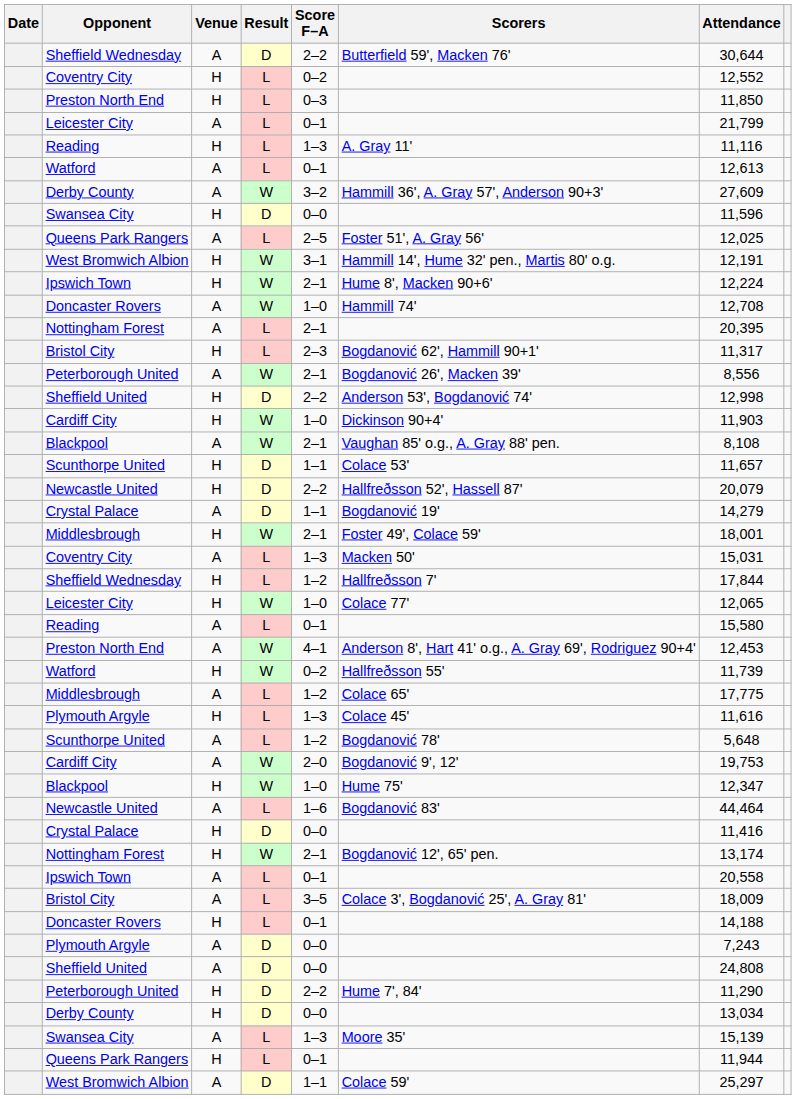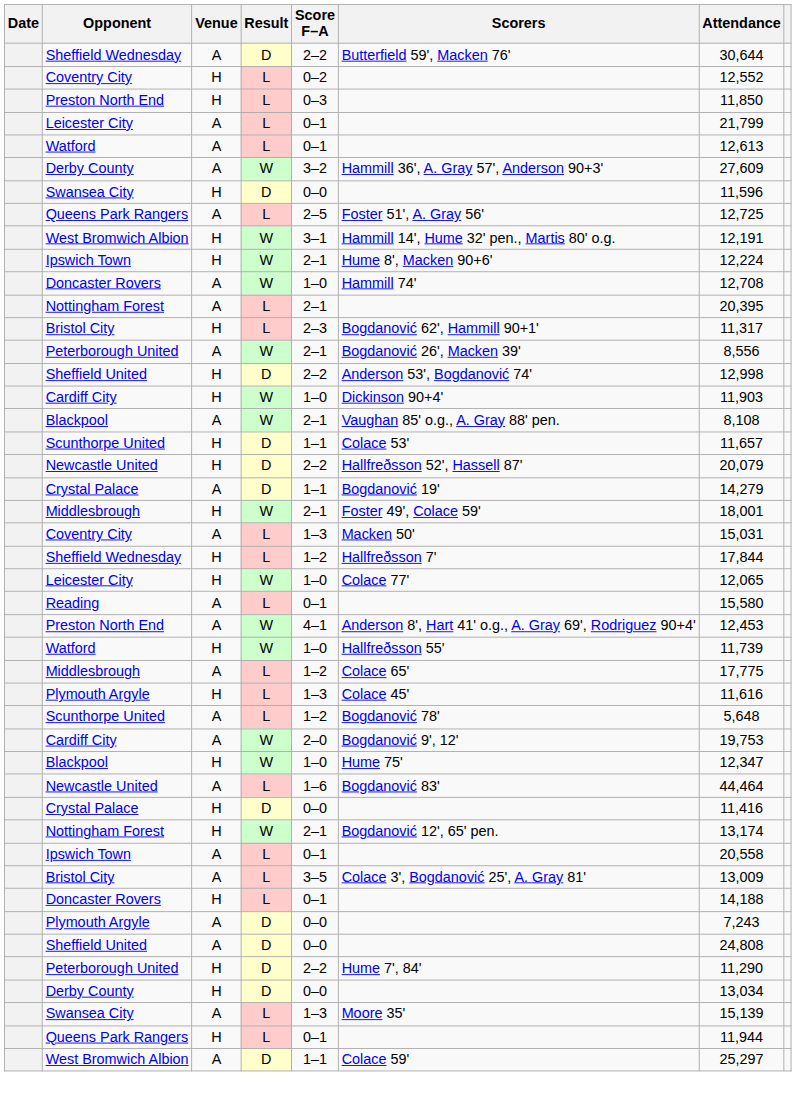 <table class="wikitable plainrowheaders sortable" style="text-align:center">
 <tr>
 <th scope="col">Date</th>
 <th scope="col">Opponent</th>
 <th scope="col">Venue</th>
 <th scope="col">Result</th>
 <th scope="col">Score<br>F–A</th>
 <th scope="col" class="unsortable">Scorers</th>
 <th scope="col">Attendance</th>
 <th scope="col" class="unsortable"></th>
 </tr>
 <tr>
 <th scope=row></th>
 <td align=left><a href='#'>Sheffield Wednesday</a></td>
 <td>A</td>
 <td bgcolor=#FFFFCC>D</td>
 <td>2–2</td>
 <td align=left><a href='#'>Butterfield</a> 59', <a href='#'>Macken</a> 76'</td>
 <td>30,644</td>
 <td></td>
 </tr>
 <tr>
 <th scope=row></th>
 <td align=left><a href='#'>Coventry City</a></td>
 <td>H</td>
 <td bgcolor=#FFCCCC>L</td>
 <td>0–2</td>
 <td></td>
 <td>12,552</td>
 <td></td>
 </tr>
 <tr>
 <th scope=row></th>
 <td align=left><a href='#'>Preston North End</a></td>
 <td>H</td>
 <td bgcolor=#FFCCCC>L</td>
 <td>0–3</td>
 <td></td>
 <td>11,850</td>
 <td></td>
 </tr>
 <tr>
 <th scope=row></th>
 <td align=left><a href='#'>Leicester City</a></td>
 <td>A</td>
 <td bgcolor=#FFCCCC>L</td>
 <td>0–1</td>
 <td></td>
 <td>21,799</td>
 <td></td>
 </tr>
 <tr>
 <th scope=row></th>
-<td align=left><a href='#'>Reading</a></td>
-<td>H</td>
-<td bgcolor=#FFCCCC>L</td>
-<td>1–3</td>
-<td align=left><a href='#'>A. Gray</a> 11'</td>
-<td>11,116</td>
-<td></td>
-</tr>
-<tr>
-<th scope=row></th>
 <td align=left><a href='#'>Watford</a></td>
 <td>A</td>
 <td bgcolor=#FFCCCC>L</td>
 <td>0–1</td>
 <td></td>
 <td>12,613</td>
 <td></td>
 </tr>
 <tr>
 <th scope=row></th>
 <td align=left><a href='#'>Derby County</a></td>
 <td>A</td>
 <td bgcolor=#CCFFCC>W</td>
 <td>3–2</td>
 <td align=left><a href='#'>Hammill</a> 36', <a href='#'>A. Gray</a> 57', <a href='#'>Anderson</a> 90+3'</td>
 <td>27,609</td>
 <td></td>
 </tr>
 <tr>
 <th scope=row></th>
 <td align=left><a href='#'>Swansea City</a></td>
 <td>H</td>
 <td bgcolor=#FFFFCC>D</td>
 <td>0–0</td>
 <td></td>
 <td>11,596</td>
 <td></td>
 </tr>
 <tr>
 <th scope=row></th>
 <td align=left><a href='#'>Queens Park Rangers</a></td>
 <td>A</td>
 <td bgcolor=#FFCCCC>L</td>
 <td>2–5</td>
 <td align=left><a href='#'>Foster</a> 51', <a href='#'>A. Gray</a> 56'</td>
-<td>12,025</td>
+<td>12,725</td>
 <td></td>
 </tr>
 <tr>
 <th scope=row></th>
 <td align=left><a href='#'>West Bromwich Albion</a></td>
 <td>H</td>
 <td bgcolor=#CCFFCC>W</td>
 <td>3–1</td>
 <td align=left><a href='#'>Hammill</a> 14', <a href='#'>Hume</a> 32' pen., <a href='#'>Martis</a> 80' o.g.</td>
 <td>12,191</td>
 <td></td>
 </tr>
 <tr>
 <th scope=row></th>
 <td align=left><a href='#'>Ipswich Town</a></td>
 <td>H</td>
 <td bgcolor=#CCFFCC>W</td>
 <td>2–1</td>
 <td align=left><a href='#'>Hume</a> 8', <a href='#'>Macken</a> 90+6'</td>
 <td>12,224</td>
 <td></td>
 </tr>
 <tr>
 <th scope=row></th>
 <td align=left><a href='#'>Doncaster Rovers</a></td>
 <td>A</td>
 <td bgcolor=#CCFFCC>W</td>
 <td>1–0</td>
 <td align=left><a href='#'>Hammill</a> 74'</td>
 <td>12,708</td>
 <td></td>
 </tr>
 <tr>
 <th scope=row></th>
 <td align=left><a href='#'>Nottingham Forest</a></td>
 <td>A</td>
 <td bgcolor=#FFCCCC>L</td>
 <td>2–1</td>
 <td></td>
 <td>20,395</td>
 <td></td>
 </tr>
 <tr>
 <th scope=row></th>
 <td align=left><a href='#'>Bristol City</a></td>
 <td>H</td>
 <td bgcolor=#FFCCCC>L</td>
 <td>2–3</td>
 <td align=left><a href='#'>Bogdanović</a> 62', <a href='#'>Hammill</a> 90+1'</td>
 <td>11,317</td>
 <td></td>
 </tr>
 <tr>
 <th scope=row></th>
 <td align=left><a href='#'>Peterborough United</a></td>
 <td>A</td>
 <td bgcolor=#CCFFCC>W</td>
 <td>2–1</td>
 <td align=left><a href='#'>Bogdanović</a> 26', <a href='#'>Macken</a> 39'</td>
 <td>8,556</td>
 <td></td>
 </tr>
 <tr>
 <th scope=row></th>
 <td align=left><a href='#'>Sheffield United</a></td>
 <td>H</td>
 <td bgcolor=#FFFFCC>D</td>
 <td>2–2</td>
 <td align=left><a href='#'>Anderson</a> 53', <a href='#'>Bogdanović</a> 74'</td>
 <td>12,998</td>
 <td></td>
 </tr>
 <tr>
 <th scope=row></th>
 <td align=left><a href='#'>Cardiff City</a></td>
 <td>H</td>
 <td bgcolor=#CCFFCC>W</td>
 <td>1–0</td>
 <td align=left><a href='#'>Dickinson</a> 90+4'</td>
 <td>11,903</td>
 <td></td>
 </tr>
 <tr>
 <th scope=row></th>
 <td align=left><a href='#'>Blackpool</a></td>
 <td>A</td>
 <td bgcolor=#CCFFCC>W</td>
 <td>2–1</td>
 <td align=left><a href='#'>Vaughan</a> 85' o.g., <a href='#'>A. Gray</a> 88' pen.</td>
 <td>8,108</td>
 <td></td>
 </tr>
 <tr>
 <th scope=row></th>
 <td align=left><a href='#'>Scunthorpe United</a></td>
 <td>H</td>
 <td bgcolor=#FFFFCC>D</td>
 <td>1–1</td>
 <td align=left><a href='#'>Colace</a> 53'</td>
 <td>11,657</td>
 <td></td>
 </tr>
 <tr>
 <th scope=row></th>
 <td align=left><a href='#'>Newcastle United</a></td>
 <td>H</td>
 <td bgcolor=#FFFFCC>D</td>
 <td>2–2</td>
 <td align=left><a href='#'>Hallfreðsson</a> 52', <a href='#'>Hassell</a> 87'</td>
 <td>20,079</td>
 <td></td>
 </tr>
 <tr>
 <th scope=row></th>
 <td align=left><a href='#'>Crystal Palace</a></td>
 <td>A</td>
 <td bgcolor=#FFFFCC>D</td>
 <td>1–1</td>
 <td align=left><a href='#'>Bogdanović</a> 19'</td>
 <td>14,279</td>
 <td></td>
 </tr>
 <tr>
 <th scope=row></th>
 <td align=left><a href='#'>Middlesbrough</a></td>
 <td>H</td>
 <td bgcolor=#CCFFCC>W</td>
 <td>2–1</td>
 <td align=left><a href='#'>Foster</a> 49', <a href='#'>Colace</a> 59'</td>
 <td>18,001</td>
 <td></td>
 </tr>
 <tr>
 <th scope=row></th>
 <td align=left><a href='#'>Coventry City</a></td>
 <td>A</td>
 <td bgcolor=#FFCCCC>L</td>
 <td>1–3</td>
 <td align=left><a href='#'>Macken</a> 50'</td>
 <td>15,031</td>
 <td></td>
 </tr>
 <tr>
 <th scope=row></th>
 <td align=left><a href='#'>Sheffield Wednesday</a></td>
 <td>H</td>
 <td bgcolor=#FFCCCC>L</td>
 <td>1–2</td>
 <td align=left><a href='#'>Hallfreðsson</a> 7'</td>
 <td>17,844</td>
 <td></td>
 </tr>
 <tr>
 <th scope=row></th>
 <td align=left><a href='#'>Leicester City</a></td>
 <td>H</td>
 <td bgcolor=#CCFFCC>W</td>
 <td>1–0</td>
 <td align=left><a href='#'>Colace</a> 77'</td>
 <td>12,065</td>
 <td></td>
 </tr>
 <tr>
 <th scope=row></th>
 <td align=left><a href='#'>Reading</a></td>
 <td>A</td>
 <td bgcolor=#FFCCCC>L</td>
 <td>0–1</td>
 <td></td>
 <td>15,580</td>
 <td></td>
 </tr>
 <tr>
 <th scope=row></th>
 <td align=left><a href='#'>Preston North End</a></td>
 <td>A</td>
 <td bgcolor=#CCFFCC>W</td>
 <td>4–1</td>
 <td align=left><a href='#'>Anderson</a> 8', <a href='#'>Hart</a> 41' o.g., <a href='#'>A. Gray</a> 69', <a href='#'>Rodriguez</a> 90+4'</td>
 <td>12,453</td>
 <td></td>
 </tr>
 <tr>
 <th scope=row></th>
 <td align=left><a href='#'>Watford</a></td>
 <td>H</td>
 <td bgcolor=#CCFFCC>W</td>
-<td>0–2</td>
+<td>1–0</td>
 <td align=left><a href='#'>Hallfreðsson</a> 55'</td>
 <td>11,739</td>
 <td></td>
 </tr>
 <tr>
 <th scope=row></th>
 <td align=left><a href='#'>Middlesbrough</a></td>
 <td>A</td>
 <td bgcolor=#FFCCCC>L</td>
 <td>1–2</td>
 <td align=left><a href='#'>Colace</a> 65'</td>
 <td>17,775</td>
 <td></td>
 </tr>
 <tr>
 <th scope=row></th>
 <td align=left><a href='#'>Plymouth Argyle</a></td>
 <td>H</td>
 <td bgcolor=#FFCCCC>L</td>
 <td>1–3</td>
 <td align=left><a href='#'>Colace</a> 45'</td>
 <td>11,616</td>
 <td></td>
 </tr>
 <tr>
 <th scope=row></th>
 <td align=left><a href='#'>Scunthorpe United</a></td>
 <td>A</td>
 <td bgcolor=#FFCCCC>L</td>
 <td>1–2</td>
 <td align=left><a href='#'>Bogdanović</a> 78'</td>
 <td>5,648</td>
 <td></td>
 </tr>
 <tr>
 <th scope=row></th>
 <td align=left><a href='#'>Cardiff City</a></td>
 <td>A</td>
 <td bgcolor=#CCFFCC>W</td>
 <td>2–0</td>
 <td align=left><a href='#'>Bogdanović</a> 9', 12'</td>
 <td>19,753</td>
 <td></td>
 </tr>
 <tr>
 <th scope=row></th>
 <td align=left><a href='#'>Blackpool</a></td>
 <td>H</td>
 <td bgcolor=#CCFFCC>W</td>
 <td>1–0</td>
 <td align=left><a href='#'>Hume</a> 75'</td>
 <td>12,347</td>
 <td></td>
 </tr>
 <tr>
 <th scope=row></th>
 <td align=left><a href='#'>Newcastle United</a></td>
 <td>A</td>
 <td bgcolor=#FFCCCC>L</td>
 <td>1–6</td>
 <td align=left><a href='#'>Bogdanović</a> 83'</td>
 <td>44,464</td>
 <td></td>
 </tr>
 <tr>
 <th scope=row></th>
 <td align=left><a href='#'>Crystal Palace</a></td>
 <td>H</td>
 <td bgcolor=#FFFFCC>D</td>
 <td>0–0</td>
 <td></td>
 <td>11,416</td>
 <td></td>
 </tr>
 <tr>
 <th scope=row></th>
 <td align=left><a href='#'>Nottingham Forest</a></td>
 <td>H</td>
 <td bgcolor=#CCFFCC>W</td>
 <td>2–1</td>
 <td align=left><a href='#'>Bogdanović</a> 12', 65' pen.</td>
 <td>13,174</td>
 <td></td>
 </tr>
 <tr>
 <th scope=row></th>
 <td align=left><a href='#'>Ipswich Town</a></td>
 <td>A</td>
 <td bgcolor=#FFCCCC>L</td>
 <td>0–1</td>
 <td></td>
 <td>20,558</td>
 <td></td>
 </tr>
 <tr>
 <th scope=row></th>
 <td align=left><a href='#'>Bristol City</a></td>
 <td>A</td>
 <td bgcolor=#FFCCCC>L</td>
 <td>3–5</td>
 <td align=left><a href='#'>Colace</a> 3', <a href='#'>Bogdanović</a> 25', <a href='#'>A. Gray</a> 81'</td>
-<td>18,009</td>
+<td>13,009</td>
 <td></td>
 </tr>
 <tr>
 <th scope=row></th>
 <td align=left><a href='#'>Doncaster Rovers</a></td>
 <td>H</td>
 <td bgcolor=#FFCCCC>L</td>
 <td>0–1</td>
 <td></td>
 <td>14,188</td>
 <td></td>
 </tr>
 <tr>
 <th scope=row></th>
 <td align=left><a href='#'>Plymouth Argyle</a></td>
 <td>A</td>
 <td bgcolor=#FFFFCC>D</td>
 <td>0–0</td>
 <td></td>
 <td>7,243</td>
 <td></td>
 </tr>
 <tr>
 <th scope=row></th>
 <td align=left><a href='#'>Sheffield United</a></td>
 <td>A</td>
 <td bgcolor=#FFFFCC>D</td>
 <td>0–0</td>
 <td></td>
 <td>24,808</td>
 <td></td>
 </tr>
 <tr>
 <th scope=row></th>
 <td align=left><a href='#'>Peterborough United</a></td>
 <td>H</td>
 <td bgcolor=#FFFFCC>D</td>
 <td>2–2</td>
 <td align=left><a href='#'>Hume</a> 7', 84'</td>
 <td>11,290</td>
 <td></td>
 </tr>
 <tr>
 <th scope=row></th>
 <td align=left><a href='#'>Derby County</a></td>
 <td>H</td>
 <td bgcolor=#FFFFCC>D</td>
 <td>0–0</td>
 <td></td>
 <td>13,034</td>
 <td></td>
 </tr>
 <tr>
 <th scope=row></th>
 <td align=left><a href='#'>Swansea City</a></td>
 <td>A</td>
 <td bgcolor=#FFCCCC>L</td>
 <td>1–3</td>
 <td align=left><a href='#'>Moore</a> 35'</td>
 <td>15,139</td>
 <td></td>
 </tr>
 <tr>
 <th scope=row></th>
 <td align=left><a href='#'>Queens Park Rangers</a></td>
 <td>H</td>
 <td bgcolor=#FFCCCC>L</td>
 <td>0–1</td>
 <td></td>
 <td>11,944</td>
 <td></td>
 </tr>
 <tr>
 <th scope=row></th>
 <td align=left><a href='#'>West Bromwich Albion</a></td>
 <td>A</td>
 <td bgcolor=#FFFFCC>D</td>
 <td>1–1</td>
 <td align=left><a href='#'>Colace</a> 59'</td>
 <td>25,297</td>
 <td></td>
 </tr>
 </table>
